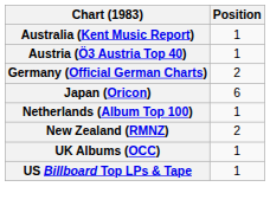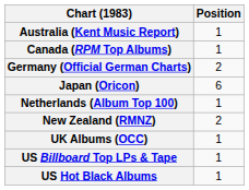 <table class="wikitable sortable plainrowheaders" style="text-align:center">
 <tr>
 <th>Chart (1983)</th>
 <th>Position</th>
 </tr>
 <tr>
 <th scope="row">Australia (<a href='#'>Kent Music Report</a>)</th>
 <td>1</td>
 </tr>
 <tr>
-<th scope="row">Austria (<a href='#'>Ö3 Austria Top 40</a>)</th>
+<th scope="row">Canada (<a href='#'><em>RPM</em> Top Albums</a>)</th>
 <td>1</td>
 </tr>
 <tr>
 <th scope="row">Germany (<a href='#'>Official German Charts</a>)</th>
 <td>2</td>
 </tr>
 <tr>
 <th scope="row">Japan (<a href='#'>Oricon</a>)</th>
 <td>6</td>
 </tr>
 <tr>
 <th scope="row">Netherlands (<a href='#'>Album Top 100</a>)</th>
 <td>1</td>
 </tr>
 <tr>
 <th scope="row">New Zealand (<a href='#'>RMNZ</a>)</th>
 <td>2</td>
 </tr>
 <tr>
 <th scope="row">UK Albums (<a href='#'>OCC</a>)</th>
 <td>1</td>
 </tr>
 <tr>
 <th scope="row">US <a href='#'><em>Billboard</em> Top LPs & Tape</a></th>
 <td>1</td>
 </tr>
+<tr>
+<th scope="row">US <a href='#'>Hot Black Albums</a></th>
+<td>1</td>
+</tr>
 </table>
